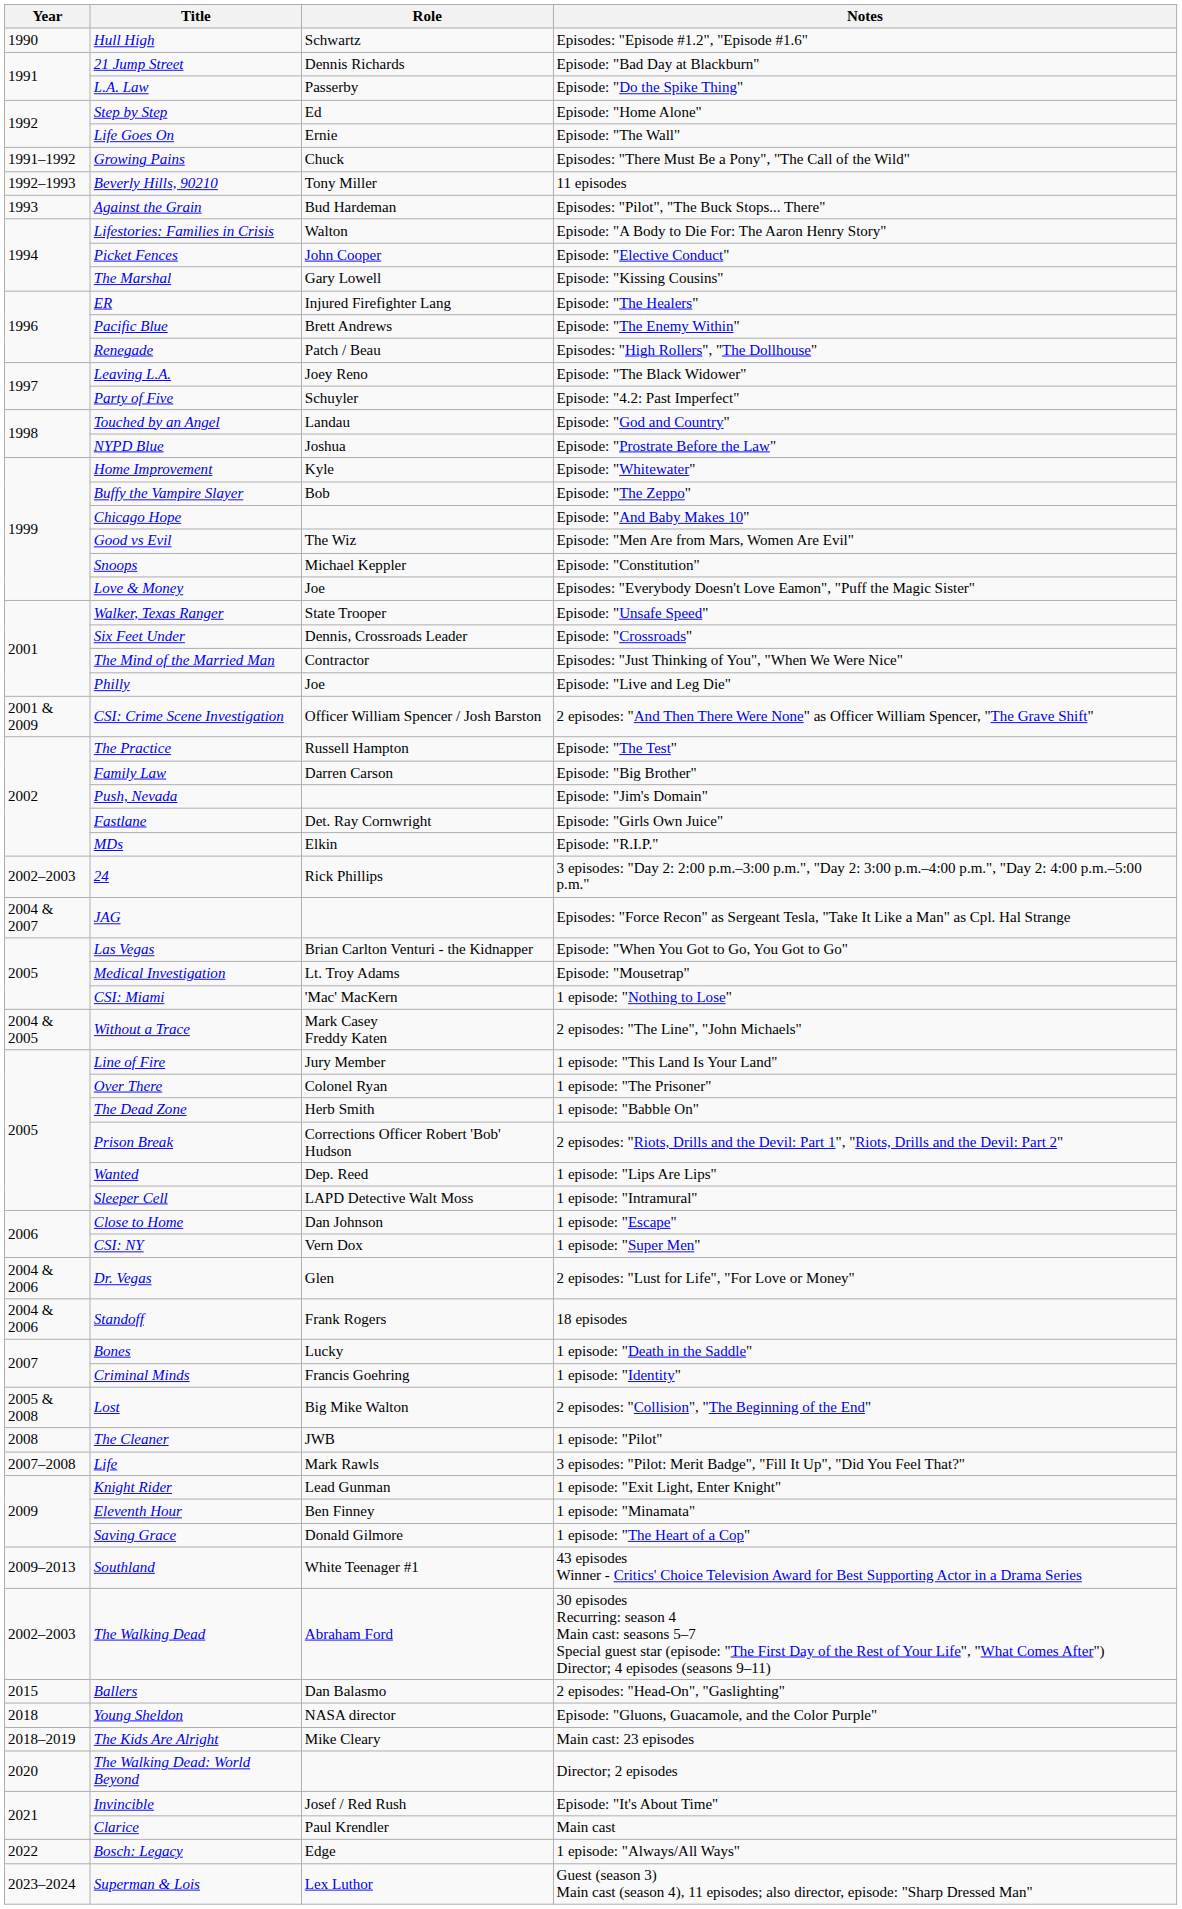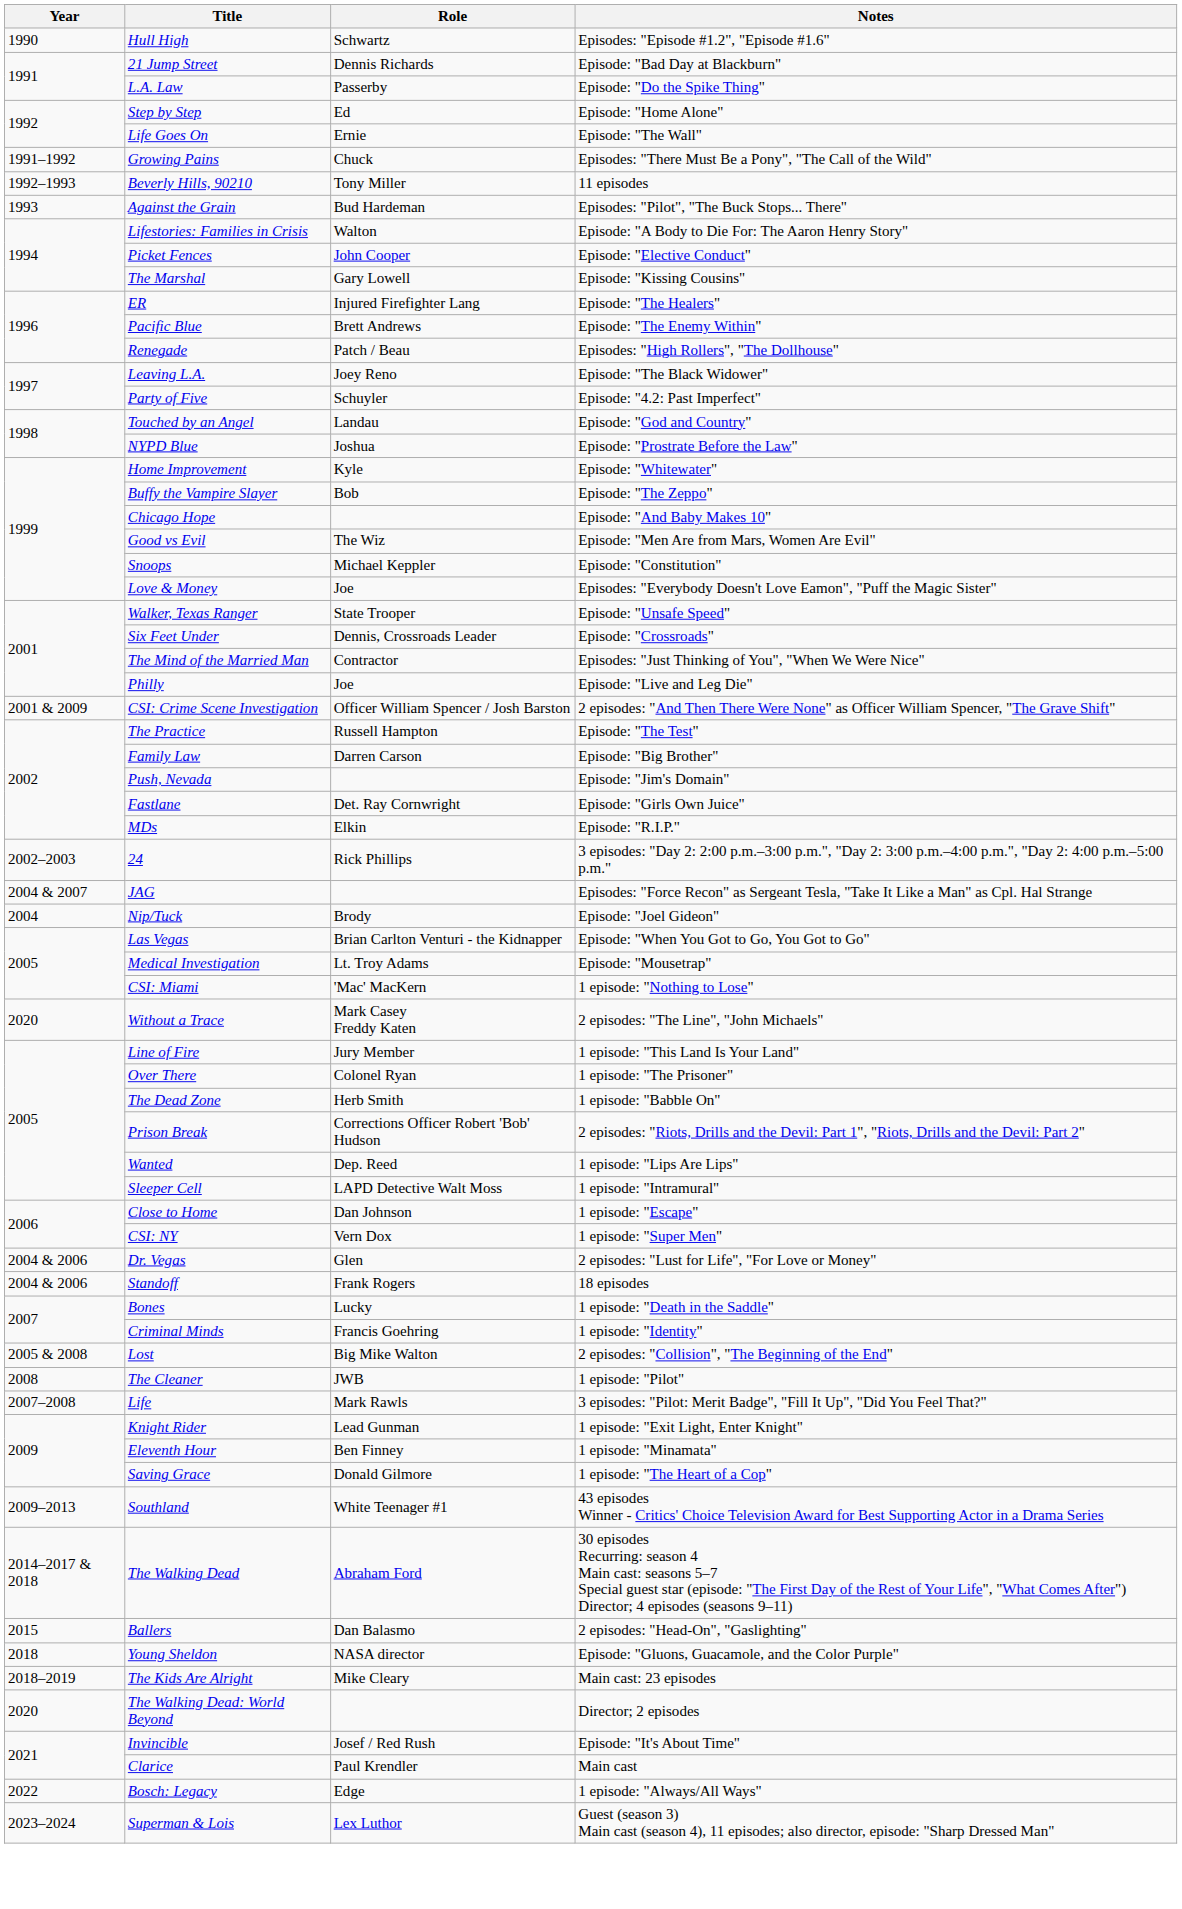 <table class="wikitable sortable">
 <tr>
 <th>Year</th>
 <th>Title</th>
 <th>Role</th>
 <th class="unsortable">Notes</th>
 </tr>
 <tr>
 <td>1990</td>
 <td><em><a href='#'>Hull High</a></em></td>
 <td>Schwartz</td>
 <td>Episodes: "Episode #1.2", "Episode #1.6"</td>
 </tr>
 <tr>
 <td rowspan=2>1991</td>
 <td><em><a href='#'>21 Jump Street</a></em></td>
 <td>Dennis Richards</td>
 <td>Episode: "Bad Day at Blackburn"</td>
 </tr>
 <tr>
 <td><em><a href='#'>L.A. Law</a></em></td>
 <td>Passerby</td>
 <td>Episode: "<a href='#'>Do the Spike Thing</a>"</td>
 </tr>
 <tr>
 <td rowspan=2>1992</td>
 <td><em><a href='#'>Step by Step</a></em></td>
 <td>Ed</td>
 <td>Episode: "Home Alone"</td>
 </tr>
 <tr>
 <td><em><a href='#'>Life Goes On</a></em></td>
 <td>Ernie</td>
 <td>Episode: "The Wall"</td>
 </tr>
 <tr>
 <td>1991–1992</td>
 <td><em><a href='#'>Growing Pains</a></em></td>
 <td>Chuck</td>
 <td>Episodes: "There Must Be a Pony", "The Call of the Wild"</td>
 </tr>
 <tr>
 <td>1992–1993</td>
 <td><em><a href='#'>Beverly Hills, 90210</a></em></td>
 <td>Tony Miller</td>
 <td>11 episodes</td>
 </tr>
 <tr>
 <td>1993</td>
 <td><em><a href='#'>Against the Grain</a></em></td>
 <td>Bud Hardeman</td>
 <td>Episodes: "Pilot", "The Buck Stops... There"</td>
 </tr>
 <tr>
 <td rowspan=3>1994</td>
 <td><em><a href='#'>Lifestories: Families in Crisis</a></em></td>
 <td>Walton</td>
 <td>Episode: "A Body to Die For: The Aaron Henry Story"</td>
 </tr>
 <tr>
 <td><em><a href='#'>Picket Fences</a></em></td>
 <td><a href='#'>John Cooper</a></td>
 <td>Episode: "<a href='#'>Elective Conduct</a>"</td>
 </tr>
 <tr>
 <td><em><a href='#'>The Marshal</a></em></td>
 <td>Gary Lowell</td>
 <td>Episode: "Kissing Cousins"</td>
 </tr>
 <tr>
 <td rowspan=3>1996</td>
 <td><em><a href='#'>ER</a></em></td>
 <td>Injured Firefighter Lang</td>
 <td>Episode: "<a href='#'>The Healers</a>"</td>
 </tr>
 <tr>
 <td><em><a href='#'>Pacific Blue</a></em></td>
 <td>Brett Andrews</td>
 <td>Episode: "<a href='#'>The Enemy Within</a>"</td>
 </tr>
 <tr>
 <td><em><a href='#'>Renegade</a></em></td>
 <td>Patch / Beau</td>
 <td>Episodes: "<a href='#'>High Rollers</a>", "<a href='#'>The Dollhouse</a>"</td>
 </tr>
 <tr>
 <td rowspan=2>1997</td>
 <td><em><a href='#'>Leaving L.A.</a></em></td>
 <td>Joey Reno</td>
 <td>Episode: "The Black Widower"</td>
 </tr>
 <tr>
 <td><em><a href='#'>Party of Five</a></em></td>
 <td>Schuyler</td>
 <td>Episode: "4.2: Past Imperfect"</td>
 </tr>
 <tr>
 <td rowspan=2>1998</td>
 <td><em><a href='#'>Touched by an Angel</a></em></td>
 <td>Landau</td>
 <td>Episode: "<a href='#'>God and Country</a>"</td>
 </tr>
 <tr>
 <td><em><a href='#'>NYPD Blue</a></em></td>
 <td>Joshua</td>
 <td>Episode: "<a href='#'>Prostrate Before the Law</a>"</td>
 </tr>
 <tr>
 <td rowspan=6>1999</td>
 <td><em><a href='#'>Home Improvement</a></em></td>
 <td>Kyle</td>
 <td>Episode: "<a href='#'>Whitewater</a>"</td>
 </tr>
 <tr>
 <td><em><a href='#'>Buffy the Vampire Slayer</a></em></td>
 <td>Bob</td>
 <td>Episode: "<a href='#'>The Zeppo</a>"</td>
 </tr>
 <tr>
 <td><em><a href='#'>Chicago Hope</a></em></td>
 <td></td>
 <td>Episode: "<a href='#'>And Baby Makes 10</a>"</td>
 </tr>
 <tr>
 <td><em><a href='#'>Good vs Evil</a></em></td>
 <td>The Wiz</td>
 <td>Episode: "Men Are from Mars, Women Are Evil"</td>
 </tr>
 <tr>
 <td><em><a href='#'>Snoops</a></em></td>
 <td>Michael Keppler</td>
 <td>Episode: "Constitution"</td>
 </tr>
 <tr>
 <td><em><a href='#'>Love & Money</a></em></td>
 <td>Joe</td>
 <td>Episodes: "Everybody Doesn't Love Eamon", "Puff the Magic Sister"</td>
 </tr>
 <tr>
 <td rowspan=4>2001</td>
 <td><em><a href='#'>Walker, Texas Ranger</a></em></td>
 <td>State Trooper</td>
 <td>Episode: "<a href='#'>Unsafe Speed</a>"</td>
 </tr>
 <tr>
 <td><em><a href='#'>Six Feet Under</a></em></td>
 <td>Dennis, Crossroads Leader</td>
 <td>Episode: "<a href='#'>Crossroads</a>"</td>
 </tr>
 <tr>
 <td><em><a href='#'>The Mind of the Married Man</a></em></td>
 <td>Contractor</td>
 <td>Episodes: "Just Thinking of You", "When We Were Nice"</td>
 </tr>
 <tr>
 <td><em><a href='#'>Philly</a></em></td>
 <td>Joe</td>
 <td>Episode: "Live and Leg Die"</td>
 </tr>
 <tr>
 <td>2001 & 2009</td>
 <td><em><a href='#'>CSI: Crime Scene Investigation</a></em></td>
 <td>Officer William Spencer / Josh Barston</td>
 <td>2 episodes: "<a href='#'>And Then There Were None</a>" as Officer William Spencer, "<a href='#'>The Grave Shift</a>"</td>
 </tr>
 <tr>
 <td rowspan=5>2002</td>
 <td><em><a href='#'>The Practice</a></em></td>
 <td>Russell Hampton</td>
 <td>Episode: "<a href='#'>The Test</a>"</td>
 </tr>
 <tr>
 <td><em><a href='#'>Family Law</a></em></td>
 <td>Darren Carson</td>
 <td>Episode: "Big Brother"</td>
 </tr>
 <tr>
 <td><em><a href='#'>Push, Nevada</a></em></td>
 <td></td>
 <td>Episode: "Jim's Domain"</td>
 </tr>
 <tr>
 <td><em><a href='#'>Fastlane</a></em></td>
 <td>Det. Ray Cornwright</td>
 <td>Episode: "Girls Own Juice"</td>
 </tr>
 <tr>
 <td><em><a href='#'>MDs</a></em></td>
 <td>Elkin</td>
 <td>Episode: "R.I.P."</td>
 </tr>
 <tr>
 <td>2002–2003</td>
 <td><em><a href='#'>24</a></em></td>
 <td>Rick Phillips</td>
 <td>3 episodes: "Day 2: 2:00 p.m.–3:00 p.m.", "Day 2: 3:00 p.m.–4:00 p.m.", "Day 2: 4:00 p.m.–5:00 p.m."</td>
 </tr>
 <tr>
 <td>2004 & 2007</td>
 <td><em><a href='#'>JAG</a></em></td>
 <td></td>
 <td>Episodes: "Force Recon" as Sergeant Tesla, "Take It Like a Man" as Cpl. Hal Strange</td>
 </tr>
 <tr>
+<td>2004</td>
+<td><em><a href='#'>Nip/Tuck</a></em></td>
+<td>Brody</td>
+<td>Episode: "Joel Gideon"</td>
+</tr>
+<tr>
 <td rowspan=3>2005</td>
 <td><em><a href='#'>Las Vegas</a></em></td>
 <td>Brian Carlton Venturi - the Kidnapper</td>
 <td>Episode: "When You Got to Go, You Got to Go"</td>
 </tr>
 <tr>
 <td><em><a href='#'>Medical Investigation</a></em></td>
 <td>Lt. Troy Adams</td>
 <td>Episode: "Mousetrap"</td>
 </tr>
 <tr>
 <td><em><a href='#'>CSI: Miami</a></em></td>
 <td>'Mac' MacKern</td>
 <td>1 episode: "<a href='#'>Nothing to Lose</a>"</td>
 </tr>
 <tr>
-<td>2004 & 2005</td>
+<td>2020</td>
 <td><em><a href='#'>Without a Trace</a></em></td>
 <td>Mark Casey<br>Freddy Katen</td>
 <td>2 episodes: "The Line", "John Michaels"</td>
 </tr>
 <tr>
 <td rowspan=6>2005</td>
 <td><em><a href='#'>Line of Fire</a></em></td>
 <td>Jury Member</td>
 <td>1 episode: "This Land Is Your Land"</td>
 </tr>
 <tr>
 <td><em><a href='#'>Over There</a></em></td>
 <td>Colonel Ryan</td>
 <td>1 episode: "The Prisoner"</td>
 </tr>
 <tr>
 <td><em><a href='#'>The Dead Zone</a></em></td>
 <td>Herb Smith</td>
 <td>1 episode: "Babble On"</td>
 </tr>
 <tr>
 <td><em><a href='#'>Prison Break</a></em></td>
 <td>Corrections Officer Robert 'Bob' Hudson</td>
 <td>2 episodes: "<a href='#'>Riots, Drills and the Devil: Part 1</a>", "<a href='#'>Riots, Drills and the Devil: Part 2</a>"</td>
 </tr>
 <tr>
 <td><em><a href='#'>Wanted</a></em></td>
 <td>Dep. Reed</td>
 <td>1 episode: "Lips Are Lips"</td>
 </tr>
 <tr>
 <td><em><a href='#'>Sleeper Cell</a></em></td>
 <td>LAPD Detective Walt Moss</td>
 <td>1 episode: "Intramural"</td>
 </tr>
 <tr>
 <td rowspan=2>2006</td>
 <td><em><a href='#'>Close to Home</a></em></td>
 <td>Dan Johnson</td>
 <td>1 episode: "<a href='#'>Escape</a>"</td>
 </tr>
 <tr>
 <td><em><a href='#'>CSI: NY</a></em></td>
 <td>Vern Dox</td>
 <td>1 episode: "<a href='#'>Super Men</a>"</td>
 </tr>
 <tr>
 <td>2004 & 2006</td>
 <td><em><a href='#'>Dr. Vegas</a></em></td>
 <td>Glen</td>
 <td>2 episodes: "Lust for Life", "For Love or Money"</td>
 </tr>
 <tr>
 <td>2004 & 2006</td>
 <td><em><a href='#'>Standoff</a></em></td>
 <td>Frank Rogers</td>
 <td>18 episodes</td>
 </tr>
 <tr>
 <td rowspan=2>2007</td>
 <td><em><a href='#'>Bones</a></em></td>
 <td>Lucky</td>
 <td>1 episode: "<a href='#'>Death in the Saddle</a>"</td>
 </tr>
 <tr>
 <td><em><a href='#'>Criminal Minds</a></em></td>
 <td>Francis Goehring</td>
 <td>1 episode: "<a href='#'>Identity</a>"</td>
 </tr>
 <tr>
 <td>2005 & 2008</td>
 <td><em><a href='#'>Lost</a></em></td>
 <td>Big Mike Walton</td>
 <td>2 episodes: "<a href='#'>Collision</a>", "<a href='#'>The Beginning of the End</a>"</td>
 </tr>
 <tr>
 <td>2008</td>
 <td><em><a href='#'>The Cleaner</a></em></td>
 <td>JWB</td>
 <td>1 episode: "Pilot"</td>
 </tr>
 <tr>
 <td>2007–2008</td>
 <td><em><a href='#'>Life</a></em></td>
 <td>Mark Rawls</td>
 <td>3 episodes: "Pilot: Merit Badge", "Fill It Up", "Did You Feel That?"</td>
 </tr>
 <tr>
 <td rowspan=3>2009</td>
 <td><em><a href='#'>Knight Rider</a></em></td>
 <td>Lead Gunman</td>
 <td>1 episode: "Exit Light, Enter Knight"</td>
 </tr>
 <tr>
 <td><em><a href='#'>Eleventh Hour</a></em></td>
 <td>Ben Finney</td>
 <td>1 episode: "Minamata"</td>
 </tr>
 <tr>
 <td><em><a href='#'>Saving Grace</a></em></td>
 <td>Donald Gilmore</td>
 <td>1 episode: "<a href='#'>The Heart of a Cop</a>"</td>
 </tr>
 <tr>
 <td>2009–2013</td>
 <td><em><a href='#'>Southland</a></em></td>
 <td>White Teenager #1</td>
 <td>43 episodes <br> Winner - <a href='#'>Critics' Choice Television Award for Best Supporting Actor in a Drama Series</a></td>
 </tr>
 <tr>
-<td>2002–2003</td>
+<td>2014–2017 & 2018</td>
 <td><em><a href='#'>The Walking Dead</a></em></td>
 <td><a href='#'>Abraham Ford</a></td>
 <td>30 episodes <br> Recurring: season 4 <br> Main cast: seasons 5–7 <br> Special guest star (episode: "<a href='#'>The First Day of the Rest of Your Life</a>", "<a href='#'>What Comes After</a>") <br> Director; 4 episodes (seasons 9–11)</td>
 </tr>
 <tr>
 <td>2015</td>
 <td><em><a href='#'>Ballers</a></em></td>
 <td>Dan Balasmo</td>
 <td>2 episodes: "Head-On", "Gaslighting"</td>
 </tr>
 <tr>
 <td>2018</td>
 <td><em><a href='#'>Young Sheldon</a></em></td>
 <td>NASA director</td>
 <td>Episode: "Gluons, Guacamole, and the Color Purple"</td>
 </tr>
 <tr>
 <td>2018–2019</td>
 <td><em><a href='#'>The Kids Are Alright</a></em></td>
 <td>Mike Cleary</td>
 <td>Main cast: 23 episodes</td>
 </tr>
 <tr>
 <td>2020</td>
 <td><em><a href='#'>The Walking Dead: World Beyond</a></em></td>
 <td></td>
 <td>Director; 2 episodes</td>
 </tr>
 <tr>
 <td rowspan=2>2021</td>
 <td><em><a href='#'>Invincible</a></em></td>
 <td>Josef / Red Rush</td>
 <td>Episode: "It's About Time"</td>
 </tr>
 <tr>
 <td><em><a href='#'>Clarice</a></em></td>
 <td>Paul Krendler</td>
 <td>Main cast</td>
 </tr>
 <tr>
 <td>2022</td>
 <td><em><a href='#'>Bosch: Legacy</a></em></td>
 <td>Edge</td>
 <td>1 episode: "Always/All Ways"</td>
 </tr>
 <tr>
 <td>2023–2024</td>
 <td><em><a href='#'>Superman & Lois</a></em></td>
 <td><a href='#'>Lex Luthor</a></td>
 <td>Guest (season 3)<br>Main cast (season 4), 11 episodes; also director, episode: "Sharp Dressed Man"</td>
 </tr>
 </table>
